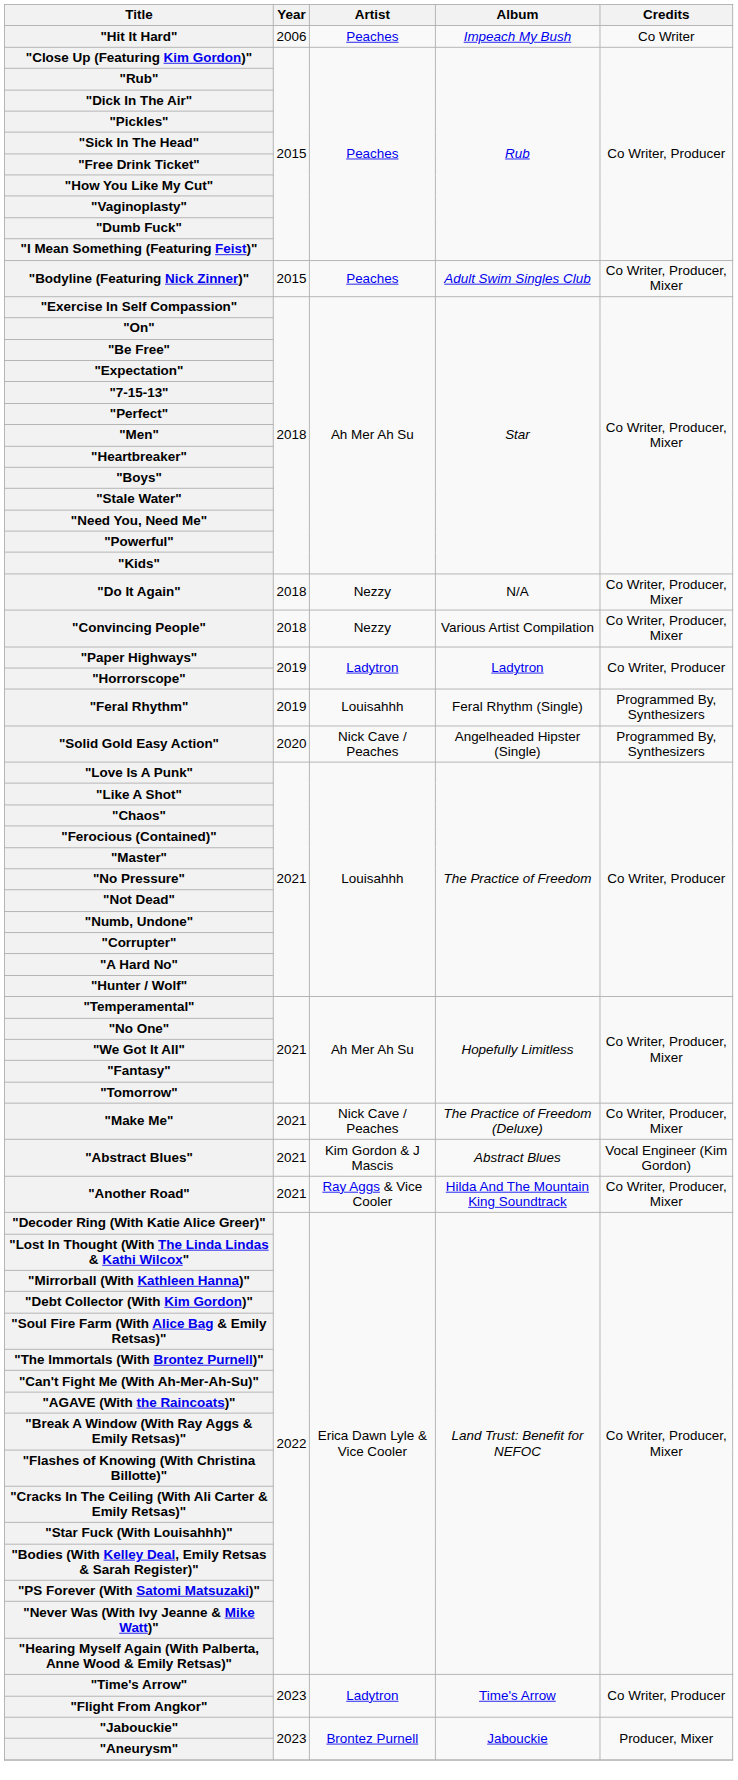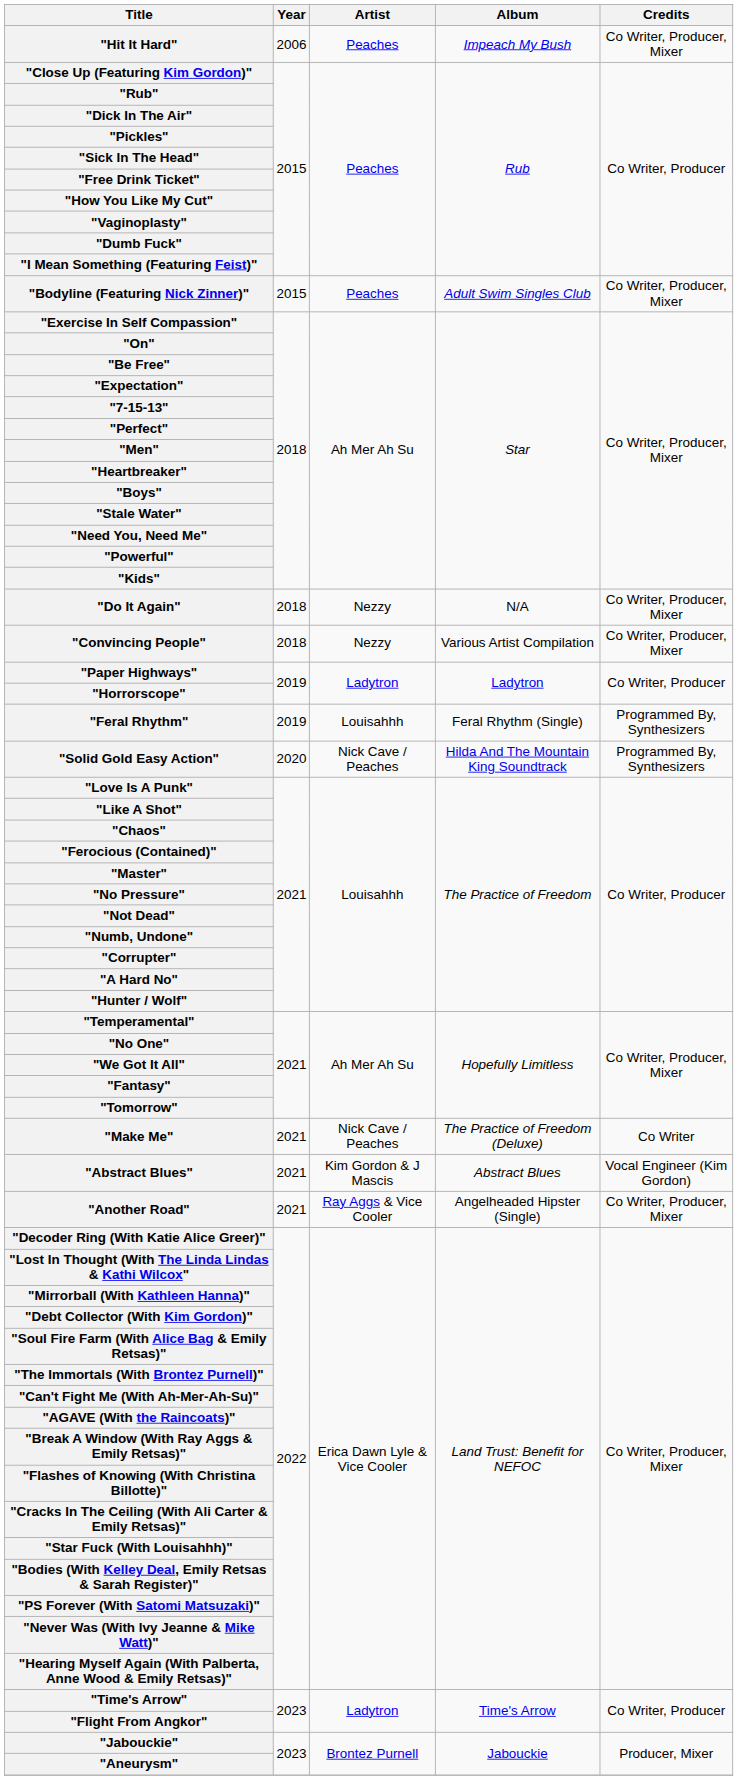 <table class="wikitable plainrowheaders" style="text-align:center;">
 <tr>
 <th scope="col">Title</th>
 <th scope="col">Year</th>
 <th scope="col">Artist</th>
 <th scope="col">Album</th>
 <th scope="col">Credits</th>
 </tr>
 <tr>
 <th scope="row">"Hit It Hard"</th>
 <td>2006</td>
 <td><a href='#'>Peaches</a></td>
 <td><em><a href='#'>Impeach My Bush</a></em></td>
-<td>Co Writer</td>
+<td>Co Writer, Producer, Mixer</td>
 </tr>
 <tr>
 <th scope="row">"Close Up (Featuring <a href='#'>Kim Gordon</a>)"</th>
 <td rowspan="10">2015</td>
 <td rowspan="10"><a href='#'>Peaches</a></td>
 <td rowspan="10"><em><a href='#'>Rub</a></em></td>
 <td rowspan="10">Co Writer, Producer</td>
 </tr>
 <tr>
 <th scope="row">"Rub"</th>
 </tr>
 <tr>
 <th scope="row">"Dick In The Air"</th>
 </tr>
 <tr>
 <th scope="row">"Pickles"</th>
 </tr>
 <tr>
 <th scope="row">"Sick In The Head"</th>
 </tr>
 <tr>
 <th scope="row">"Free Drink Ticket"</th>
 </tr>
 <tr>
 <th scope="row">"How You Like My Cut"</th>
 </tr>
 <tr>
 <th scope="row">"Vaginoplasty"</th>
 </tr>
 <tr>
 <th scope="row">"Dumb Fuck"</th>
 </tr>
 <tr>
 <th scope="row">"I Mean Something (Featuring <a href='#'>Feist</a>)"</th>
 </tr>
 <tr>
 <th scope="row">"Bodyline (Featuring <a href='#'>Nick Zinner</a>)"</th>
 <td>2015</td>
 <td><a href='#'>Peaches</a></td>
 <td><em><a href='#'>Adult Swim Singles Club</a></em></td>
 <td>Co Writer, Producer, Mixer</td>
 </tr>
 <tr>
 <th scope="row">"Exercise In Self Compassion"</th>
 <td rowspan="13">2018</td>
 <td rowspan="13">Ah Mer Ah Su</td>
 <td rowspan="13"><em>Star</em></td>
 <td rowspan="13">Co Writer, Producer, Mixer</td>
 </tr>
 <tr>
 <th scope="row">"On"</th>
 </tr>
 <tr>
 <th scope="row">"Be Free"</th>
 </tr>
 <tr>
 <th scope="row">"Expectation"</th>
 </tr>
 <tr>
 <th scope="row">"7-15-13"</th>
 </tr>
 <tr>
 <th scope="row">"Perfect"</th>
 </tr>
 <tr>
 <th scope="row">"Men"</th>
 </tr>
 <tr>
 <th scope="row">"Heartbreaker"</th>
 </tr>
 <tr>
 <th scope="row">"Boys"</th>
 </tr>
 <tr>
 <th scope="row">"Stale Water"</th>
 </tr>
 <tr>
 <th scope="row">"Need You, Need Me"</th>
 </tr>
 <tr>
 <th scope="row">"Powerful"</th>
 </tr>
 <tr>
 <th scope="row">"Kids"</th>
 </tr>
 <tr>
 <th scope="row">"Do It Again"</th>
 <td>2018</td>
 <td>Nezzy</td>
 <td>N/A</td>
 <td>Co Writer, Producer, Mixer</td>
 </tr>
 <tr>
 <th scope="row">"Convincing People"</th>
 <td>2018</td>
 <td>Nezzy</td>
 <td>Various Artist Compilation</td>
 <td>Co Writer, Producer, Mixer</td>
 </tr>
 <tr>
 <th scope="row">"Paper Highways"</th>
 <td rowspan="2">2019</td>
 <td rowspan="2"><a href='#'>Ladytron</a></td>
 <td rowspan="2"><a href='#'>Ladytron</a></td>
 <td rowspan="2">Co Writer, Producer</td>
 </tr>
 <tr>
 <th scope="row">"Horrorscope"</th>
 </tr>
 <tr>
 <th scope="row">"Feral Rhythm"</th>
 <td>2019</td>
 <td>Louisahhh</td>
 <td>Feral Rhythm (Single)</td>
 <td>Programmed By, Synthesizers</td>
 </tr>
 <tr>
 <th scope="row">"Solid Gold Easy Action"</th>
 <td>2020</td>
 <td>Nick Cave / Peaches</td>
-<td>Angelheaded Hipster (Single)</td>
+<td><a href='#'>Hilda And The Mountain King Soundtrack</a></td>
 <td>Programmed By, Synthesizers</td>
 </tr>
 <tr>
 <th scope="row">"Love Is A Punk"</th>
 <td rowspan="11">2021</td>
 <td rowspan="11">Louisahhh</td>
 <td rowspan="11"><em>The Practice of Freedom</em></td>
 <td rowspan="11">Co Writer, Producer</td>
 </tr>
 <tr>
 <th scope="row">"Like A Shot"</th>
 </tr>
 <tr>
 <th scope="row">"Chaos"</th>
 </tr>
 <tr>
 <th scope="row">"Ferocious (Contained)"</th>
 </tr>
 <tr>
 <th scope="row">"Master"</th>
 </tr>
 <tr>
 <th scope="row">"No Pressure"</th>
 </tr>
 <tr>
 <th scope="row">"Not Dead"</th>
 </tr>
 <tr>
 <th scope="row">"Numb, Undone"</th>
 </tr>
 <tr>
 <th scope="row">"Corrupter"</th>
 </tr>
 <tr>
 <th scope="row">"A Hard No"</th>
 </tr>
 <tr>
 <th scope="row">"Hunter / Wolf"</th>
 </tr>
 <tr>
 <th scope="row">"Temperamental"</th>
 <td rowspan="5">2021</td>
 <td rowspan="5">Ah Mer Ah Su</td>
 <td rowspan="5"><em>Hopefully Limitless</em></td>
 <td rowspan="5">Co Writer, Producer, Mixer</td>
 </tr>
 <tr>
 <th scope="row">"No One"</th>
 </tr>
 <tr>
 <th scope="row">"We Got It All"</th>
 </tr>
 <tr>
 <th scope="row">"Fantasy"</th>
 </tr>
 <tr>
 <th scope="row">"Tomorrow"</th>
 </tr>
 <tr>
 <th scope="row">"Make Me"</th>
 <td>2021</td>
 <td>Nick Cave / Peaches</td>
 <td><em>The Practice of Freedom (Deluxe)</em></td>
-<td>Co Writer, Producer, Mixer</td>
+<td>Co Writer</td>
 </tr>
 <tr>
 <th scope="row">"Abstract Blues"</th>
 <td>2021</td>
 <td>Kim Gordon & J Mascis</td>
 <td><em>Abstract Blues</em></td>
 <td>Vocal Engineer (Kim Gordon)</td>
 </tr>
 <tr>
 <th scope="row">"Another Road"</th>
 <td>2021</td>
 <td><a href='#'>Ray Aggs</a> & Vice Cooler</td>
-<td><a href='#'>Hilda And The Mountain King Soundtrack</a></td>
+<td>Angelheaded Hipster (Single)</td>
 <td>Co Writer, Producer, Mixer</td>
 </tr>
 <tr>
 <th scope="row">"Decoder Ring (With Katie Alice Greer)"</th>
 <td rowspan="16">2022</td>
 <td rowspan="16">Erica Dawn Lyle & Vice Cooler</td>
 <td rowspan="16"><em>Land Trust: Benefit for NEFOC</em></td>
 <td rowspan="16">Co Writer, Producer, Mixer</td>
 </tr>
 <tr>
 <th scope="row">"Lost In Thought (With <a href='#'>The Linda Lindas</a> & <a href='#'>Kathi Wilcox</a>"</th>
 </tr>
 <tr>
 <th scope="row">"Mirrorball (With <a href='#'>Kathleen Hanna</a>)"</th>
 </tr>
 <tr>
 <th scope="row">"Debt Collector (With <a href='#'>Kim Gordon</a>)"</th>
 </tr>
 <tr>
 <th scope="row">"Soul Fire Farm (With <a href='#'>Alice Bag</a> & Emily Retsas)"</th>
 </tr>
 <tr>
 <th scope="row">"The Immortals (With <a href='#'>Brontez Purnell</a>)"</th>
 </tr>
 <tr>
 <th scope="row">"Can't Fight Me (With Ah-Mer-Ah-Su)"</th>
 </tr>
 <tr>
 <th scope="row">"AGAVE (With <a href='#'>the Raincoats</a>)"</th>
 </tr>
 <tr>
 <th scope="row">"Break A Window (With Ray Aggs & Emily Retsas)"</th>
 </tr>
 <tr>
 <th scope="row">"Flashes of Knowing (With Christina Billotte)"</th>
 </tr>
 <tr>
 <th scope="row">"Cracks In The Ceiling (With Ali Carter & Emily Retsas)"</th>
 </tr>
 <tr>
 <th scope="row">"Star Fuck (With Louisahhh)"</th>
 </tr>
 <tr>
 <th scope="row">"Bodies (With <a href='#'>Kelley Deal</a>, Emily Retsas & Sarah Register)"</th>
 </tr>
 <tr>
 <th scope="row">"PS Forever (With <a href='#'>Satomi Matsuzaki</a>)"</th>
 </tr>
 <tr>
 <th scope="row">"Never Was (With Ivy Jeanne & <a href='#'>Mike Watt</a>)"</th>
 </tr>
 <tr>
 <th scope="row">"Hearing Myself Again (With Palberta, Anne Wood & Emily Retsas)"</th>
 </tr>
 <tr>
 <th scope="row">"Time's Arrow"</th>
 <td rowspan="2">2023</td>
 <td rowspan="2"><a href='#'>Ladytron</a></td>
 <td rowspan="2"><a href='#'>Time's Arrow</a></td>
 <td rowspan="2">Co Writer, Producer</td>
 </tr>
 <tr>
 <th scope="row">"Flight From Angkor"</th>
 </tr>
 <tr>
 <th scope="row">"Jabouckie"</th>
 <td rowspan="2">2023</td>
 <td rowspan="2"><a href='#'>Brontez Purnell</a></td>
 <td rowspan="2"><a href='#'>Jabouckie</a></td>
 <td rowspan="2">Producer, Mixer</td>
 </tr>
 <tr>
 <th scope="row">"Aneurysm"</th>
 </tr>
 <tr>
 </tr>
 </table>
